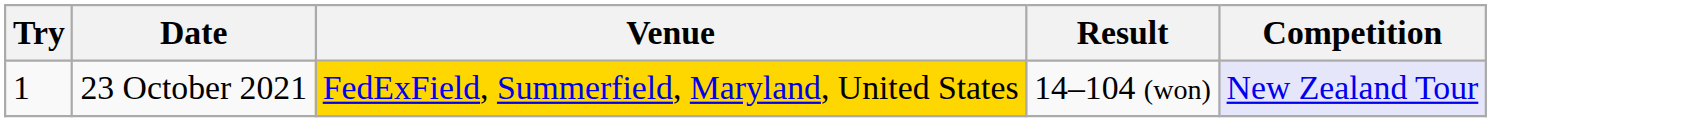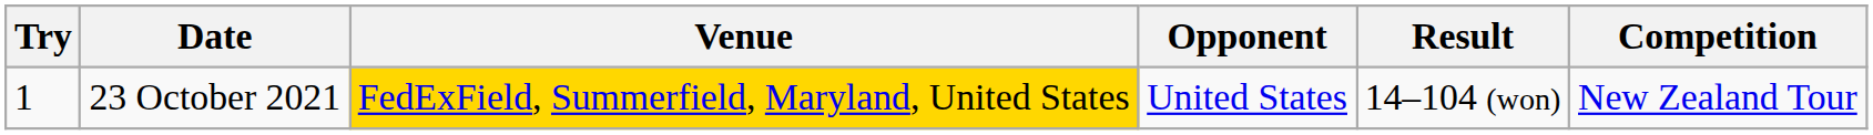 <table class="wikitable sortable" style="text-align:left; font-size:95%">
 <tr>
 <th>Try</th>
 <th>Date</th>
 <th>Venue</th>
+<th>Opponent</th>
 <th>Result</th>
 <th>Competition</th>
 </tr>
 <tr>
 <td>1</td>
 <td>23 October 2021</td>
 <td style="background: gold;"><a href='#'>FedExField</a>, <a href='#'>Summerfield</a>, <a href='#'>Maryland</a>, United States</td>
+<td><a href='#'>United States</a></td>
 <td>14–104 <small>(won)</small></td>
-<td style="background: lavender;"><a href='#'>New Zealand Tour</a></td>
+<td><a href='#'>New Zealand Tour</a></td>
 </tr>
 </table>
